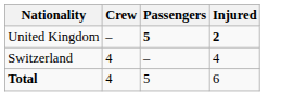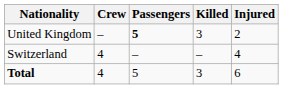 <table class="wikitable">
 <tr>
 <th>Nationality</th>
 <th>Crew</th>
 <th>Passengers</th>
+<th>Killed</th>
 <th>Injured</th>
 </tr>
 <tr>
 <td>United Kingdom</td>
 <td>–</td>
 <td><strong>5</strong></td>
-<td><strong>2</strong></td>
+<td>3</td>
+<td>2</td>
 </tr>
 <tr>
 <td>Switzerland</td>
 <td>4</td>
+<td>–</td>
 <td>–</td>
 <td>4</td>
 </tr>
 <tr>
 <td><strong>Total</strong></td>
 <td>4</td>
 <td>5</td>
+<td>3</td>
 <td>6</td>
 </tr>
 </table>
